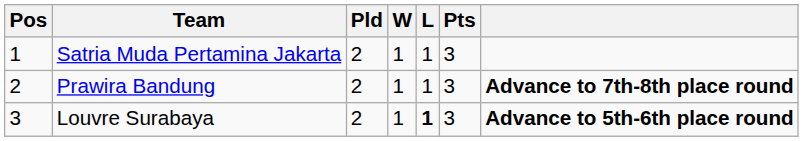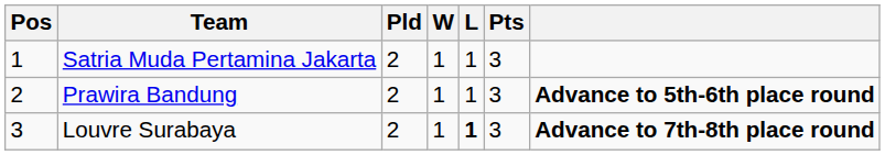 <table class="wikitable">
 <tr>
 <th>Pos</th>
 <th>Team</th>
 <th>Pld</th>
 <th>W</th>
 <th>L</th>
 <th>Pts</th>
 <th></th>
 </tr>
 <tr>
 <td>1</td>
 <td><a href='#'>Satria Muda Pertamina Jakarta</a></td>
 <td>2</td>
 <td>1</td>
 <td>1</td>
 <td>3</td>
 <td></td>
 </tr>
 <tr>
 <td>2</td>
 <td><a href='#'>Prawira Bandung</a></td>
 <td>2</td>
 <td>1</td>
 <td>1</td>
 <td>3</td>
-<td><strong>Advance to 7th-8th place round</strong></td>
+<td><strong>Advance to 5th-6th place round</strong></td>
 </tr>
 <tr>
 <td>3</td>
 <td>Louvre Surabaya</td>
 <td>2</td>
 <td>1</td>
 <td><strong>1</strong></td>
 <td>3</td>
-<td><strong>Advance to 5th-6th place round</strong></td>
+<td><strong>Advance to 7th-8th place round</strong></td>
 </tr>
 </table>
